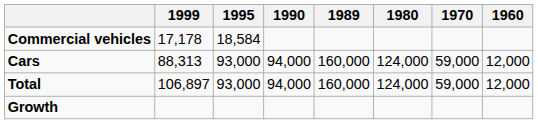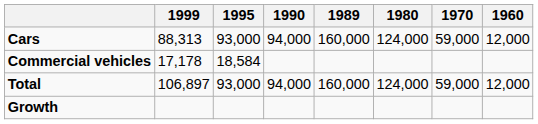 <table class="wikitable">
 <tr>
 <th></th>
 <th>1999 </th>
 <th>1995</th>
 <th>1990</th>
 <th>1989 </th>
 <th>1980</th>
 <th>1970</th>
 <th>1960</th>
 </tr>
 <tr>
+<td><strong>Cars</strong></td>
+<td>88,313</td>
+<td>93,000</td>
+<td>94,000</td>
+<td>160,000</td>
+<td>124,000</td>
+<td>59,000</td>
+<td>12,000</td>
+</tr>
+<tr>
 <td><strong>Commercial vehicles</strong></td>
 <td>17,178</td>
 <td>18,584</td>
 <td></td>
 <td></td>
 <td></td>
 <td></td>
 <td></td>
-</tr>
-<tr>
-<td><strong>Cars</strong></td>
-<td>88,313</td>
-<td>93,000</td>
-<td>94,000</td>
-<td>160,000</td>
-<td>124,000</td>
-<td>59,000</td>
-<td>12,000</td>
 </tr>
 <tr>
 <td><strong>Total</strong></td>
 <td>106,897</td>
 <td>93,000</td>
 <td>94,000</td>
 <td>160,000</td>
 <td>124,000</td>
 <td>59,000</td>
 <td>12,000</td>
 </tr>
 <tr>
 <td><strong>Growth</strong></td>
 <td></td>
 <td></td>
 <td></td>
 <td></td>
 <td></td>
 <td></td>
 <td></td>
 </tr>
 </table>
